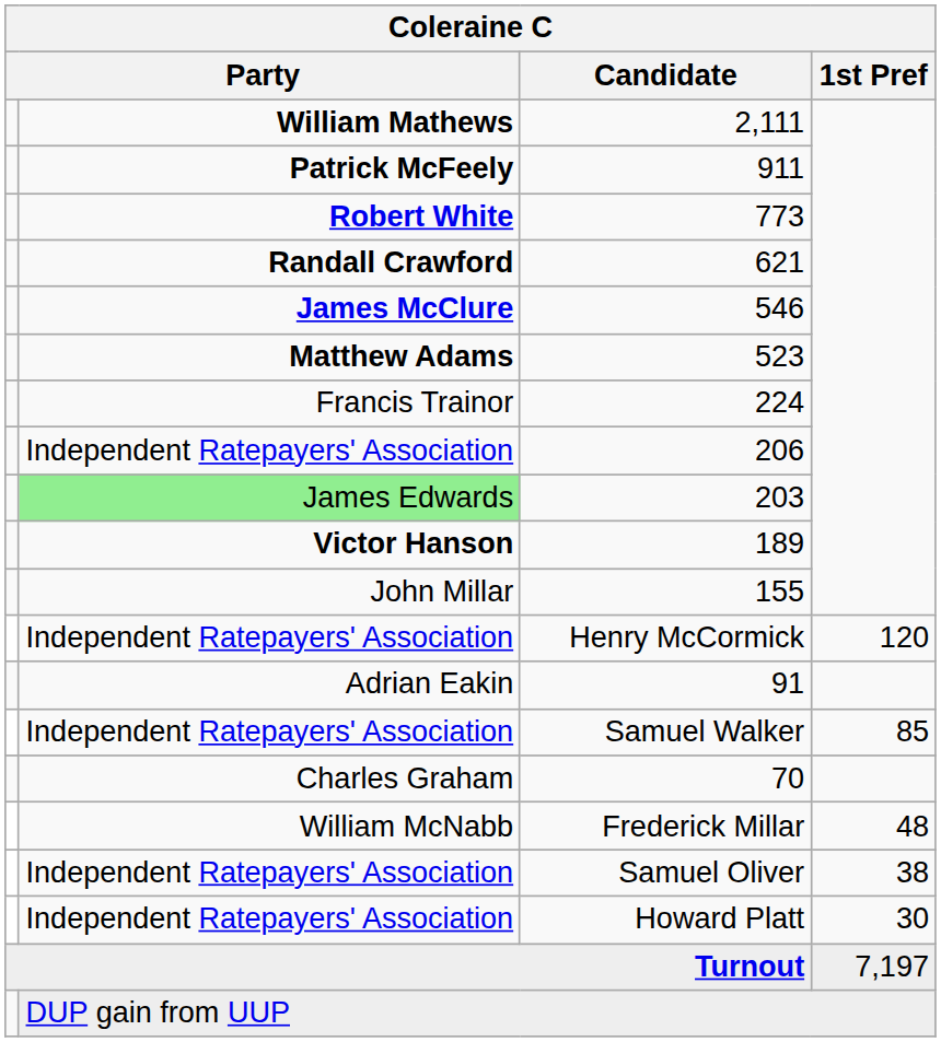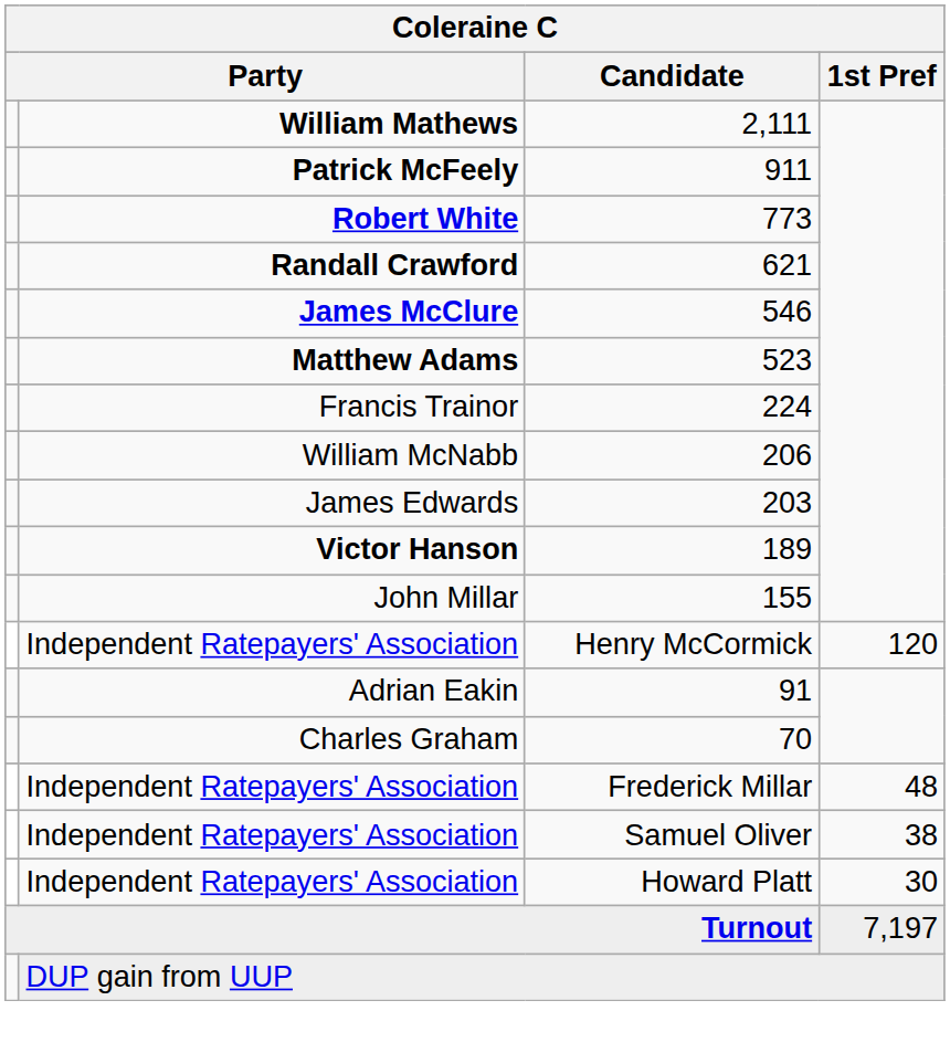 <table class="wikitable">
 <tr>
 <th colspan="4" align="center">Coleraine C</th>
 </tr>
 <tr>
 <th colspan="2" align="center" width=200>Party</th>
 <th width=150>Candidate</th>
 <th width=60>1st Pref</th>
 </tr>
 <tr>
 <td></td>
 <td align="right"><strong>William Mathews</strong></td>
 <td align="right">2,111</td>
 </tr>
 <tr>
 <td></td>
 <td align="right"><strong>Patrick McFeely</strong></td>
 <td align="right">911</td>
 </tr>
 <tr>
 <td></td>
 <td align="right"><strong><a href='#'>Robert White</a></strong></td>
 <td align="right">773</td>
 </tr>
 <tr>
 <td></td>
 <td align="right"><strong>Randall Crawford</strong></td>
 <td align="right">621</td>
 </tr>
 <tr>
 <td></td>
 <td align="right"><strong><a href='#'>James McClure</a></strong></td>
 <td align="right">546</td>
 </tr>
 <tr>
 <td></td>
 <td align="right"><strong>Matthew Adams</strong></td>
 <td align="right">523</td>
 </tr>
 <tr>
 <td></td>
 <td align="right">Francis Trainor</td>
 <td align="right">224</td>
 </tr>
 <tr>
 <td></td>
-<td>Independent <a href='#'>Ratepayers' Association</a></td>
+<td align="right">William McNabb</td>
 <td align="right">206</td>
 </tr>
 <tr>
 <td></td>
-<td align="right" style="background: lightgreen;">James Edwards</td>
+<td align="right">James Edwards</td>
 <td align="right">203</td>
 </tr>
 <tr>
 <td></td>
 <td align="right"><strong>Victor Hanson</strong></td>
 <td align="right">189</td>
 </tr>
 <tr>
 <td></td>
 <td align="right">John Millar</td>
 <td align="right">155</td>
 </tr>
 <tr>
 <td style="background-color: #FFFFFF"></td>
 <td>Independent <a href='#'>Ratepayers' Association</a></td>
 <td align="right">Henry McCormick</td>
 <td align="right">120</td>
 </tr>
 <tr>
 <td></td>
 <td align="right">Adrian Eakin</td>
 <td align="right">91</td>
 </tr>
 <tr>
-<td style="background-color: #FFFFFF"></td>
-<td>Independent <a href='#'>Ratepayers' Association</a></td>
-<td align="right">Samuel Walker</td>
-<td align="right">85</td>
-</tr>
-<tr>
 <td></td>
 <td align="right">Charles Graham</td>
 <td align="right">70</td>
 </tr>
 <tr>
 <td style="background-color: #FFFFFF"></td>
-<td align="right">William McNabb</td>
+<td>Independent <a href='#'>Ratepayers' Association</a></td>
 <td align="right">Frederick Millar</td>
 <td align="right">48</td>
 </tr>
 <tr>
 <td style="background-color: #FFFFFF"></td>
 <td>Independent <a href='#'>Ratepayers' Association</a></td>
 <td align="right">Samuel Oliver</td>
 <td align="right">38</td>
 </tr>
 <tr>
 <td style="background-color: #FFFFFF"></td>
 <td>Independent <a href='#'>Ratepayers' Association</a></td>
 <td align="right">Howard Platt</td>
 <td align="right">30</td>
 </tr>
 <tr bgcolor="EEEEEE">
 <td colspan=3 align="right"><strong><a href='#'>Turnout</a></strong></td>
 <td align="right">7,197</td>
 </tr>
 <tr>
 <td bgcolor=></td>
 <td colspan=3 bgcolor="EEEEEE"><a href='#'>DUP</a> gain from <a href='#'>UUP</a></td>
 </tr>
 </table>
